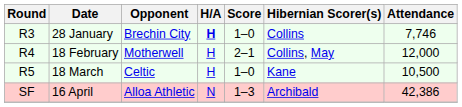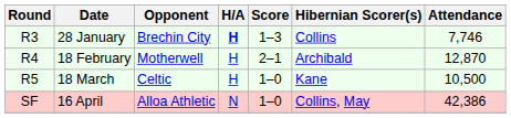 <table class="wikitable" style="text-align:center">
 <tr>
 <th>Round</th>
 <th>Date</th>
 <th>Opponent</th>
 <th>H/A</th>
 <th>Score</th>
 <th>Hibernian Scorer(s)</th>
 <th>Attendance</th>
 </tr>
 <tr bgcolor=#EEFFEE>
 <td>R3</td>
 <td align=left>28 January</td>
 <td align=left><a href='#'>Brechin City</a></td>
 <td><strong><a href='#'>H</a></strong></td>
-<td>1–0</td>
+<td>1–3</td>
 <td align=left><a href='#'>Collins</a></td>
 <td>7,746</td>
 </tr>
 <tr bgcolor=#EEFFEE>
 <td>R4</td>
 <td align=left>18 February</td>
 <td align=left><a href='#'>Motherwell</a></td>
 <td><a href='#'>H</a></td>
 <td>2–1</td>
-<td align=left><a href='#'>Collins</a>, <a href='#'>May</a></td>
-<td>12,000</td>
+<td align=left><a href='#'>Archibald</a></td>
+<td>12,870</td>
 </tr>
 <tr bgcolor=#EEFFEE>
 <td>R5</td>
 <td align=left>18 March</td>
 <td align=left><a href='#'>Celtic</a></td>
 <td><a href='#'>H</a></td>
 <td>1–0</td>
 <td align=left><a href='#'>Kane</a></td>
 <td>10,500</td>
 </tr>
 <tr bgcolor=#FFCCCC>
 <td>SF</td>
 <td align=left>16 April</td>
 <td align=left><a href='#'>Alloa Athletic</a></td>
 <td><a href='#'>N</a></td>
-<td>1–3</td>
-<td align=left><a href='#'>Archibald</a></td>
+<td>1–0</td>
+<td align=left><a href='#'>Collins</a>, <a href='#'>May</a></td>
 <td>42,386</td>
 </tr>
 <tr>
 </tr>
 </table>
